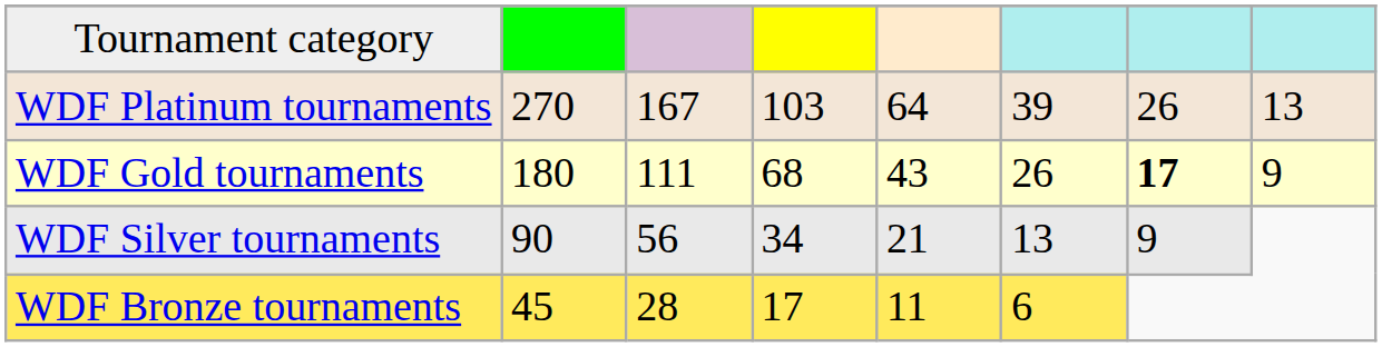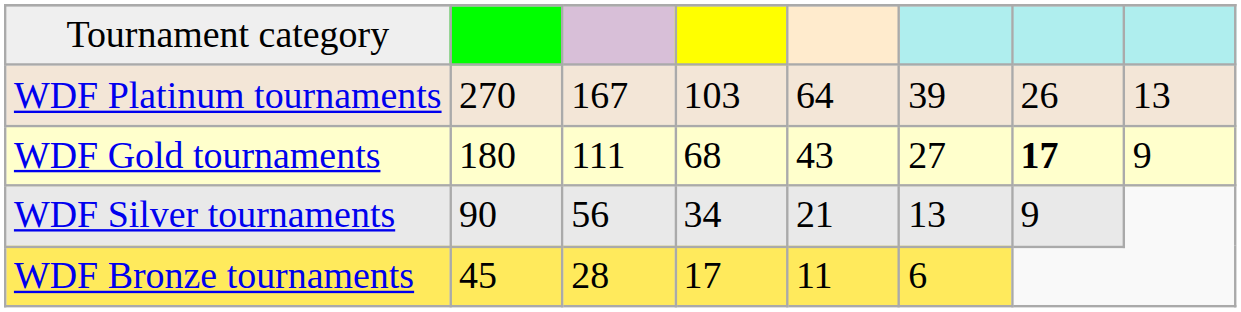 <table class="wikitable">
 <tr style="background:#c7dcf6;">
 </tr>
 <tr style="text-align:center;">
 <td style="background:#efefef;">Tournament category</td>
 <td style="width:40px; background:lime;"><strong></strong></td>
 <td style="width:40px; background:thistle;"></td>
 <td style="width:40px; background:#ff0;"></td>
 <td style="width:40px; background:#ffebcd;"></td>
 <td style="width:40px; background:#afeeee;"></td>
 <td style="width:40px; background:#afeeee;"></td>
 <td style="width:40px; background:#afeeee;"></td>
 </tr>
 <tr style="background-color:#F3E6D7;">
 <td><a href='#'>WDF Platinum tournaments</a></td>
 <td>270</td>
 <td>167</td>
 <td>103</td>
 <td>64</td>
 <td>39</td>
 <td>26</td>
 <td>13</td>
 </tr>
 <tr style="background-color:#FFFFCC;">
 <td><a href='#'>WDF Gold tournaments</a></td>
 <td>180</td>
 <td>111</td>
 <td>68</td>
 <td>43</td>
-<td>26</td>
+<td>27</td>
 <td><strong>17</strong></td>
 <td>9</td>
 </tr>
 <tr style="background-color:#E9E9E9;">
 <td><a href='#'>WDF Silver tournaments</a></td>
 <td>90</td>
 <td>56</td>
 <td>34</td>
 <td>21</td>
 <td>13</td>
 <td>9</td>
 </tr>
 <tr style="background-color:#FFEA5C;">
 <td><a href='#'>WDF Bronze tournaments</a></td>
 <td>45</td>
 <td>28</td>
 <td>17</td>
 <td>11</td>
 <td>6</td>
 </tr>
 </table>
